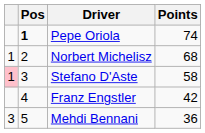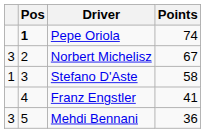 <table class="wikitable" style="font-size: 95%;">
 <tr>
 <th></th>
 <th>Pos</th>
 <th>Driver</th>
 <th>Points</th>
 </tr>
 <tr>
 <td align="left"></td>
 <td><strong>1</strong></td>
 <td> <a href='#'>Pepe Oriola</a></td>
 <td align="right">74</td>
 </tr>
 <tr>
-<td align="left"> 1</td>
+<td align="left"> 3</td>
 <td>2</td>
 <td> <a href='#'>Norbert Michelisz</a></td>
-<td align="right">68</td>
+<td align="right">67</td>
 </tr>
 <tr>
-<td align="left" style="background: pink;"> 1</td>
+<td align="left"> 1</td>
 <td>3</td>
 <td> <a href='#'>Stefano D'Aste</a></td>
 <td align="right">58</td>
 </tr>
 <tr>
 <td align="left"></td>
 <td>4</td>
 <td> <a href='#'>Franz Engstler</a></td>
-<td align="right">42</td>
+<td align="right">41</td>
 </tr>
 <tr>
 <td align="left"> 3</td>
 <td>5</td>
 <td> <a href='#'>Mehdi Bennani</a></td>
 <td align="right">36</td>
 </tr>
 </table>
